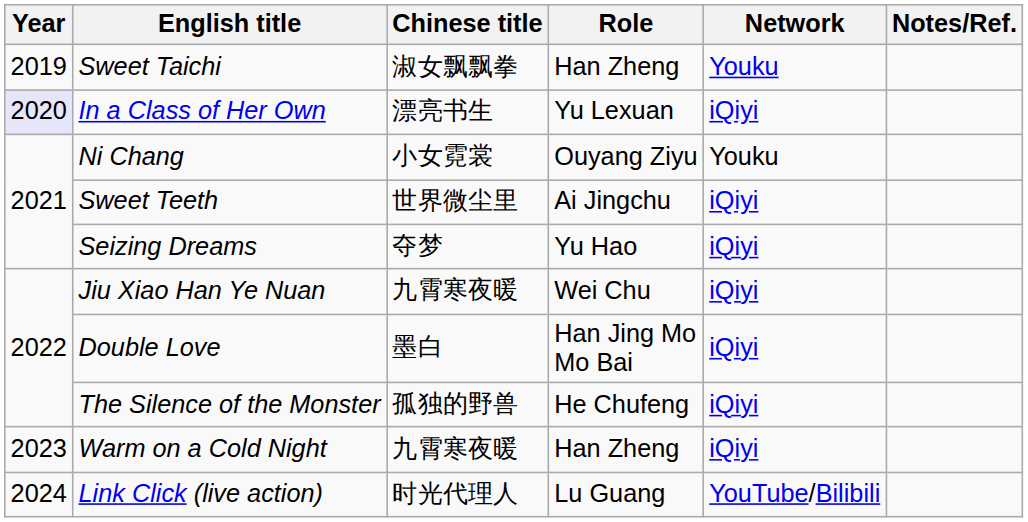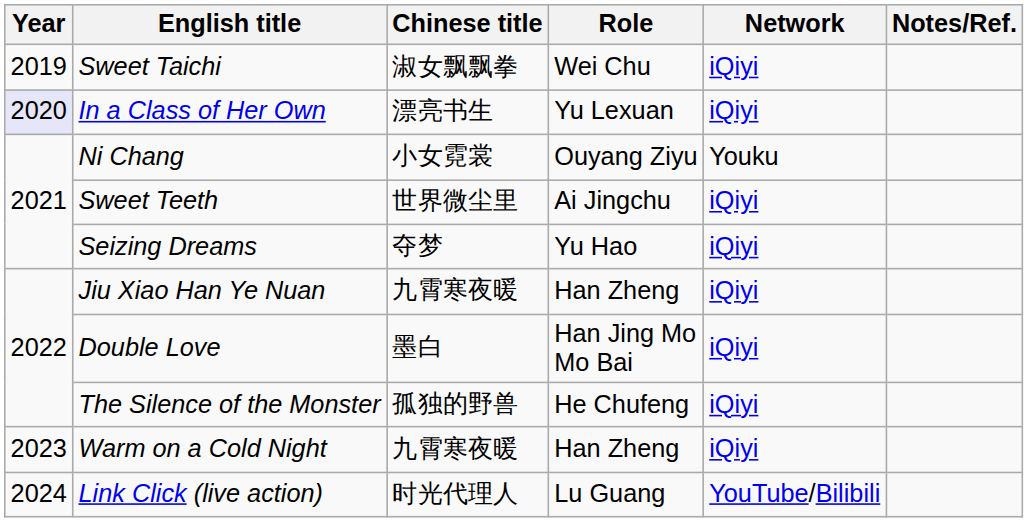 <table class="wikitable sortable">
 <tr>
 <th>Year</th>
 <th>English title</th>
 <th>Chinese title</th>
 <th>Role</th>
 <th>Network</th>
 <th class="unsortable">Notes/Ref.</th>
 </tr>
 <tr>
 <td>2019</td>
 <td><em>Sweet Taichi</em></td>
 <td>淑女飘飘拳</td>
-<td>Han Zheng</td>
-<td><a href='#'>Youku</a></td>
+<td>Wei Chu</td>
+<td><a href='#'>iQiyi</a></td>
 <td></td>
 </tr>
 <tr>
 <td style="background: lavender;">2020</td>
 <td><em><a href='#'>In a Class of Her Own</a></em></td>
 <td>漂亮书生</td>
 <td>Yu Lexuan</td>
 <td><a href='#'>iQiyi</a></td>
 <td></td>
 </tr>
 <tr>
 <td rowspan="3">2021</td>
 <td><em>Ni Chang</em></td>
 <td>小女霓裳</td>
 <td>Ouyang Ziyu</td>
 <td>Youku</td>
 <td></td>
 </tr>
 <tr>
 <td><em>Sweet Teeth</em></td>
 <td>世界微尘里</td>
 <td>Ai Jingchu</td>
 <td><a href='#'>iQiyi</a></td>
 <td></td>
 </tr>
 <tr>
 <td><em>Seizing Dreams</em></td>
 <td>夺梦</td>
 <td>Yu Hao</td>
 <td><a href='#'>iQiyi</a></td>
 <td></td>
 </tr>
 <tr>
 <td rowspan="3">2022</td>
 <td><em>Jiu Xiao Han Ye Nuan</em></td>
 <td>九霄寒夜暖</td>
-<td>Wei Chu</td>
+<td>Han Zheng</td>
 <td><a href='#'>iQiyi</a></td>
 <td></td>
 </tr>
 <tr>
 <td><em>Double Love </em></td>
 <td>墨白</td>
 <td>Han Jing Mo<br>Mo Bai</td>
 <td><a href='#'>iQiyi</a></td>
 <td></td>
 </tr>
 <tr>
 <td><em>The Silence of the Monster</em></td>
 <td>孤独的野兽</td>
 <td>He Chufeng</td>
 <td><a href='#'>iQiyi</a></td>
 </tr>
 <tr>
 <td>2023</td>
 <td><em>Warm on a Cold Night</em></td>
 <td>九霄寒夜暖</td>
 <td>Han Zheng</td>
 <td><a href='#'>iQiyi</a></td>
 <td></td>
 </tr>
 <tr>
 <td>2024</td>
 <td><em><a href='#'>Link Click</a> (live action)</em></td>
 <td>时光代理人</td>
 <td>Lu Guang</td>
 <td><a href='#'>YouTube</a>/<a href='#'>Bilibili</a></td>
 </tr>
 </table>
